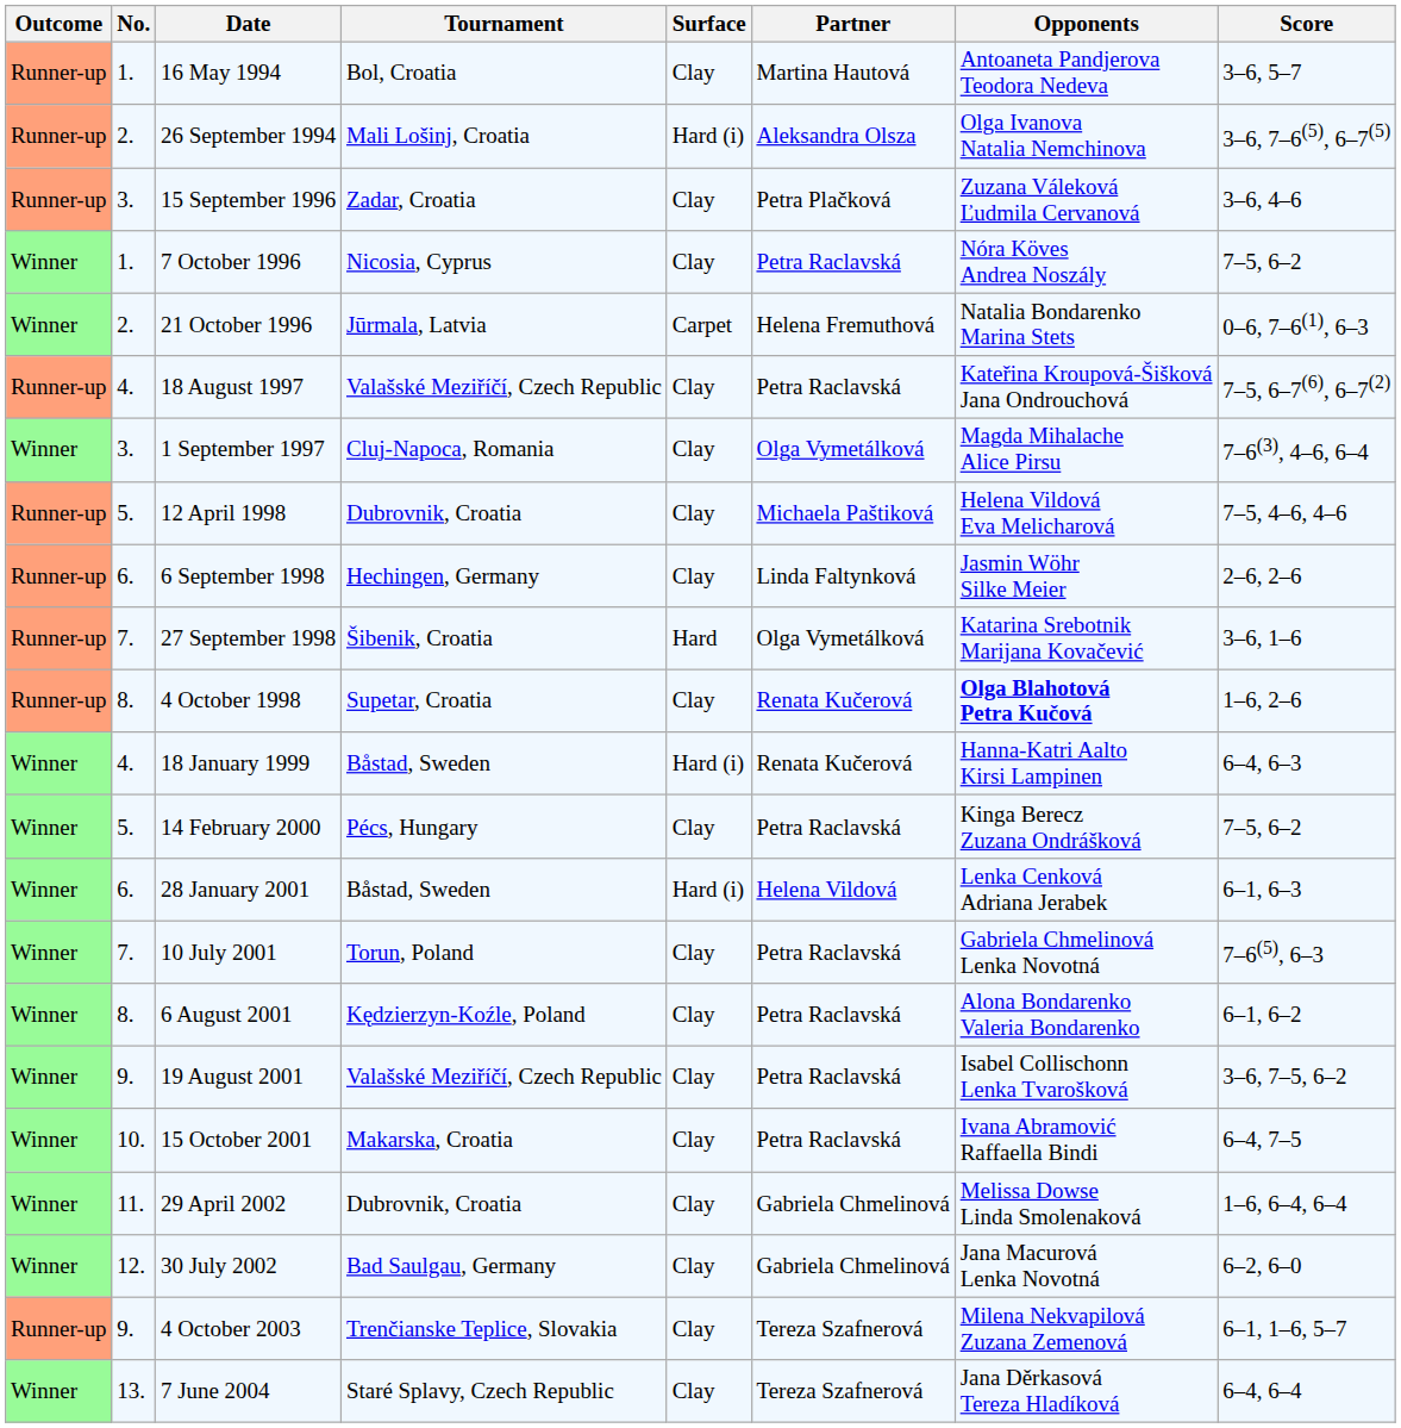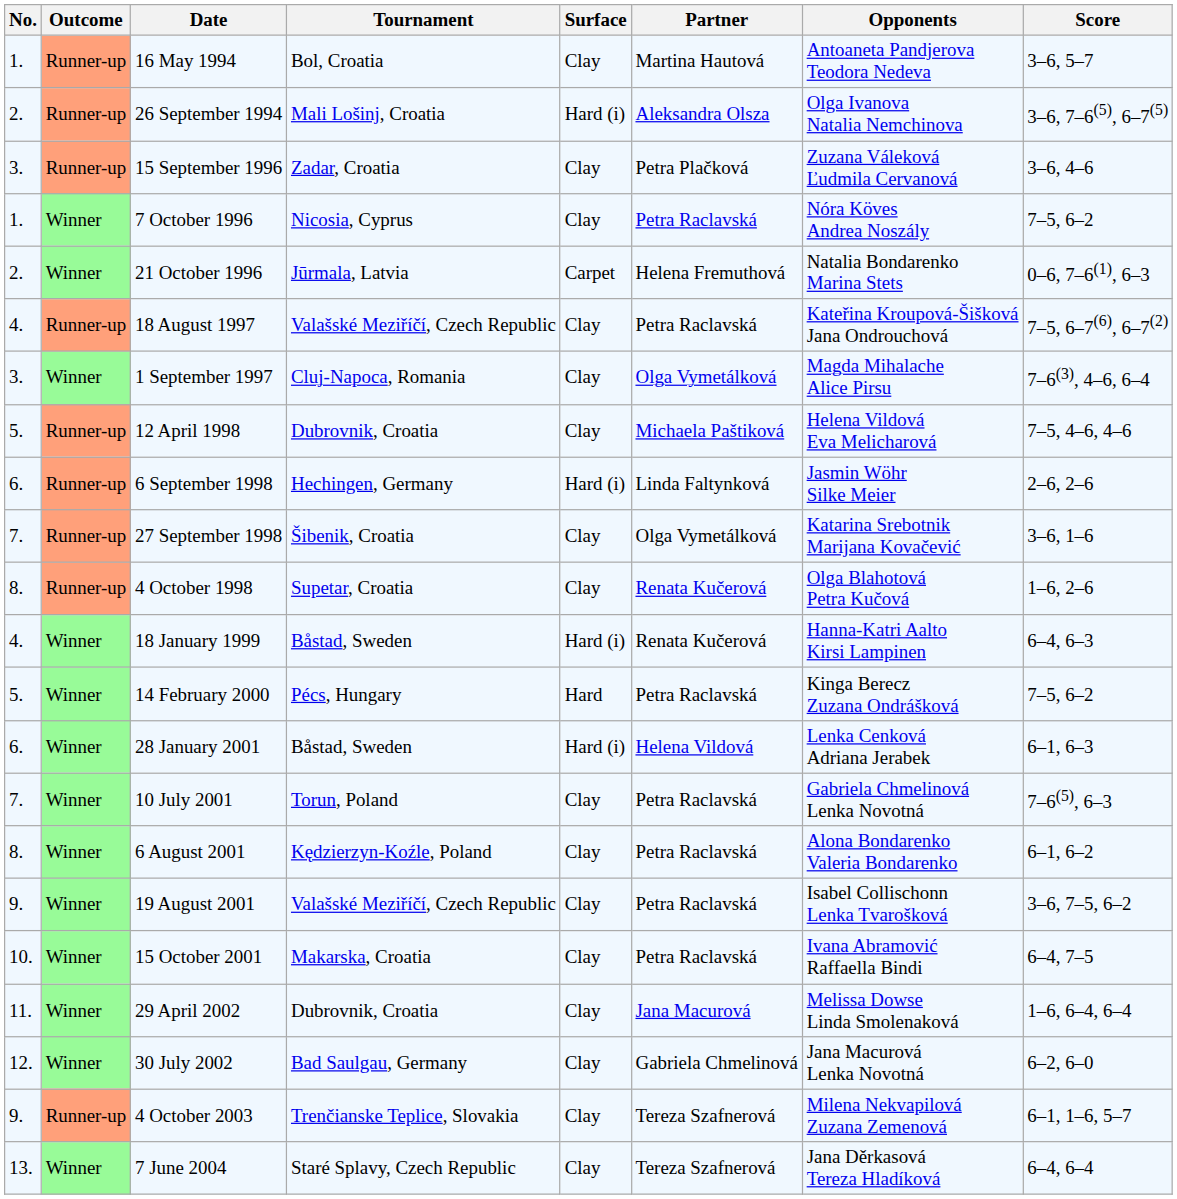 <table class="sortable wikitable" style=font-size:97%>
 <tr>
+<th>No.</th>
 <th>Outcome</th>
-<th>No.</th>
 <th>Date</th>
 <th>Tournament</th>
 <th>Surface</th>
 <th>Partner</th>
 <th>Opponents</th>
 <th>Score</th>
 </tr>
 <tr style="background:#f0f8ff;">
+<td>1.</td>
 <td style="background:#ffa07a;">Runner-up</td>
-<td>1.</td>
 <td>16 May 1994</td>
 <td>Bol, Croatia</td>
 <td>Clay</td>
 <td> Martina Hautová</td>
 <td> <a href='#'>Antoaneta Pandjerova</a> <br>  <a href='#'>Teodora Nedeva</a></td>
 <td>3–6, 5–7</td>
 </tr>
 <tr style="background:#f0f8ff;">
+<td>2.</td>
 <td bgcolor="FFA07A">Runner-up</td>
-<td>2.</td>
 <td>26 September 1994</td>
 <td><a href='#'>Mali Lošinj</a>, Croatia</td>
 <td>Hard (i)</td>
 <td> <a href='#'>Aleksandra Olsza</a></td>
 <td> <a href='#'>Olga Ivanova</a> <br>  <a href='#'>Natalia Nemchinova</a></td>
 <td>3–6, 7–6<sup>(5)</sup>, 6–7<sup>(5)</sup></td>
 </tr>
 <tr style="background:#f0f8ff;">
+<td>3.</td>
 <td style="background:#ffa07a;">Runner-up</td>
-<td>3.</td>
 <td>15 September 1996</td>
 <td><a href='#'>Zadar</a>, Croatia</td>
 <td>Clay</td>
 <td> Petra Plačková</td>
 <td> <a href='#'>Zuzana Váleková</a> <br>  <a href='#'>Ľudmila Cervanová</a></td>
 <td>3–6, 4–6</td>
 </tr>
 <tr style="background:#f0f8ff;">
+<td>1.</td>
 <td style="background:#98fb98;">Winner</td>
-<td>1.</td>
 <td>7 October 1996</td>
 <td><a href='#'>Nicosia</a>, Cyprus</td>
 <td>Clay</td>
 <td> <a href='#'>Petra Raclavská</a></td>
 <td> <a href='#'>Nóra Köves</a> <br>  <a href='#'>Andrea Noszály</a></td>
 <td>7–5, 6–2</td>
 </tr>
 <tr style="background:#f0f8ff;">
+<td>2.</td>
 <td style="background:#98fb98;">Winner</td>
-<td>2.</td>
 <td>21 October 1996</td>
 <td><a href='#'>Jūrmala</a>, Latvia</td>
 <td>Carpet</td>
 <td> Helena Fremuthová</td>
 <td> Natalia Bondarenko <br>  <a href='#'>Marina Stets</a></td>
 <td>0–6, 7–6<sup>(1)</sup>, 6–3</td>
 </tr>
 <tr style="background:#f0f8ff;">
+<td>4.</td>
 <td style="background:#ffa07a;">Runner-up</td>
-<td>4.</td>
 <td>18 August 1997</td>
 <td><a href='#'>Valašské Meziříčí</a>, Czech Republic</td>
 <td>Clay</td>
 <td> Petra Raclavská</td>
 <td> <a href='#'>Kateřina Kroupová-Šišková</a> <br>  Jana Ondrouchová</td>
 <td>7–5, 6–7<sup>(6)</sup>, 6–7<sup>(2)</sup></td>
 </tr>
 <tr style="background:#f0f8ff;">
+<td>3.</td>
 <td style="background:#98fb98;">Winner</td>
-<td>3.</td>
 <td>1 September 1997</td>
 <td><a href='#'>Cluj-Napoca</a>, Romania</td>
 <td>Clay</td>
 <td> <a href='#'>Olga Vymetálková</a></td>
 <td> <a href='#'>Magda Mihalache</a> <br>  <a href='#'>Alice Pirsu</a></td>
 <td>7–6<sup>(3)</sup>, 4–6, 6–4</td>
 </tr>
 <tr style="background:#f0f8ff;">
+<td>5.</td>
 <td style="background:#ffa07a;">Runner-up</td>
-<td>5.</td>
 <td>12 April 1998</td>
 <td><a href='#'>Dubrovnik</a>, Croatia</td>
 <td>Clay</td>
 <td> <a href='#'>Michaela Paštiková</a></td>
 <td> <a href='#'>Helena Vildová</a> <br>  <a href='#'>Eva Melicharová</a></td>
 <td>7–5, 4–6, 4–6</td>
 </tr>
 <tr style="background:#f0f8ff;">
+<td>6.</td>
 <td style="background:#ffa07a;">Runner-up</td>
-<td>6.</td>
 <td>6 September 1998</td>
 <td><a href='#'>Hechingen</a>, Germany</td>
-<td>Clay</td>
+<td>Hard (i)</td>
 <td> Linda Faltynková</td>
 <td> <a href='#'>Jasmin Wöhr</a> <br>  <a href='#'>Silke Meier</a></td>
 <td>2–6, 2–6</td>
 </tr>
 <tr style="background:#f0f8ff;">
+<td>7.</td>
 <td style="background:#ffa07a;">Runner-up</td>
-<td>7.</td>
 <td>27 September 1998</td>
 <td><a href='#'>Šibenik</a>, Croatia</td>
-<td>Hard</td>
+<td>Clay</td>
 <td> Olga Vymetálková</td>
 <td> <a href='#'>Katarina Srebotnik</a> <br>  <a href='#'>Marijana Kovačević</a></td>
 <td>3–6, 1–6</td>
 </tr>
 <tr style="background:#f0f8ff;">
+<td>8.</td>
 <td style="background:#ffa07a;">Runner-up</td>
-<td>8.</td>
 <td>4 October 1998</td>
 <td><a href='#'>Supetar</a>, Croatia</td>
 <td>Clay</td>
 <td> <a href='#'>Renata Kučerová</a></td>
-<td><strong> <a href='#'>Olga Blahotová</a> <br>  <a href='#'>Petra Kučová</a></strong></td>
+<td> <a href='#'>Olga Blahotová</a> <br>  <a href='#'>Petra Kučová</a></td>
 <td>1–6, 2–6</td>
 </tr>
 <tr style="background:#f0f8ff;">
+<td>4.</td>
 <td style="background:#98fb98;">Winner</td>
-<td>4.</td>
 <td>18 January 1999</td>
 <td><a href='#'>Båstad</a>, Sweden</td>
 <td>Hard (i)</td>
 <td> Renata Kučerová</td>
 <td> <a href='#'>Hanna-Katri Aalto</a> <br>  <a href='#'>Kirsi Lampinen</a></td>
 <td>6–4, 6–3</td>
 </tr>
 <tr bgcolor=f0f8ff>
+<td>5.</td>
 <td style="background:#98fb98;">Winner</td>
-<td>5.</td>
 <td>14 February 2000</td>
 <td><a href='#'>Pécs</a>, Hungary</td>
-<td>Clay</td>
+<td>Hard</td>
 <td> Petra Raclavská</td>
 <td> Kinga Berecz <br>  <a href='#'>Zuzana Ondrášková</a></td>
 <td>7–5, 6–2</td>
 </tr>
 <tr style="background:#f0f8ff;">
+<td>6.</td>
 <td bgcolor="98FB98">Winner</td>
-<td>6.</td>
 <td>28 January 2001</td>
 <td>Båstad, Sweden</td>
 <td>Hard (i)</td>
 <td> <a href='#'>Helena Vildová</a></td>
 <td> <a href='#'>Lenka Cenková</a> <br>  Adriana Jerabek</td>
 <td>6–1, 6–3</td>
 </tr>
 <tr style="background:#f0f8ff;">
+<td>7.</td>
 <td bgcolor=98FB98>Winner</td>
-<td>7.</td>
 <td>10 July 2001</td>
 <td><a href='#'>Torun</a>, Poland</td>
 <td>Clay</td>
 <td> Petra Raclavská</td>
 <td> <a href='#'>Gabriela Chmelinová</a> <br>  Lenka Novotná</td>
 <td>7–6<sup>(5)</sup>, 6–3</td>
 </tr>
 <tr style="background:#f0f8ff;">
+<td>8.</td>
 <td bgcolor=98FB98>Winner</td>
-<td>8.</td>
 <td>6 August 2001</td>
 <td><a href='#'>Kędzierzyn-Koźle</a>, Poland</td>
 <td>Clay</td>
 <td> Petra Raclavská</td>
 <td> <a href='#'>Alona Bondarenko</a> <br>  <a href='#'>Valeria Bondarenko</a></td>
 <td>6–1, 6–2</td>
 </tr>
 <tr style="background:#f0f8ff;">
+<td>9.</td>
 <td bgcolor=98FB98>Winner</td>
-<td>9.</td>
 <td>19 August 2001</td>
 <td><a href='#'>Valašské Meziříčí</a>, Czech Republic</td>
 <td>Clay</td>
 <td> Petra Raclavská</td>
 <td> Isabel Collischonn <br>  <a href='#'>Lenka Tvarošková</a></td>
 <td>3–6, 7–5, 6–2</td>
 </tr>
 <tr style="background:#f0f8ff;">
+<td>10.</td>
 <td bgcolor=98FB98>Winner</td>
-<td>10.</td>
 <td>15 October 2001</td>
 <td><a href='#'>Makarska</a>, Croatia</td>
 <td>Clay</td>
 <td> Petra Raclavská</td>
 <td> <a href='#'>Ivana Abramović</a> <br>  Raffaella Bindi</td>
 <td>6–4, 7–5</td>
 </tr>
 <tr style="background:#f0f8ff;">
+<td>11.</td>
 <td bgcolor=98FB98>Winner</td>
-<td>11.</td>
 <td>29 April 2002</td>
 <td>Dubrovnik, Croatia</td>
 <td>Clay</td>
-<td> Gabriela Chmelinová</td>
+<td> <a href='#'>Jana Macurová</a></td>
 <td> <a href='#'>Melissa Dowse</a> <br>  Linda Smolenaková</td>
 <td>1–6, 6–4, 6–4</td>
 </tr>
 <tr style="background:#f0f8ff;">
+<td>12.</td>
 <td bgcolor=98FB98>Winner</td>
-<td>12.</td>
 <td>30 July 2002</td>
 <td><a href='#'>Bad Saulgau</a>, Germany</td>
 <td>Clay</td>
 <td> Gabriela Chmelinová</td>
 <td> Jana Macurová <br>   Lenka Novotná</td>
 <td>6–2, 6–0</td>
 </tr>
 <tr style="background:#f0f8ff;">
+<td>9.</td>
 <td bgcolor="FFA07A">Runner-up</td>
-<td>9.</td>
 <td>4 October 2003</td>
 <td><a href='#'>Trenčianske Teplice</a>, Slovakia</td>
 <td>Clay</td>
 <td> Tereza Szafnerová</td>
 <td> <a href='#'>Milena Nekvapilová</a> <br>  <a href='#'>Zuzana Zemenová</a></td>
 <td>6–1, 1–6, 5–7</td>
 </tr>
 <tr style="background:#f0f8ff;">
+<td>13.</td>
 <td bgcolor=98FB98>Winner</td>
-<td>13.</td>
 <td>7 June 2004</td>
 <td>Staré Splavy, Czech Republic</td>
 <td>Clay</td>
 <td> Tereza Szafnerová</td>
 <td> Jana Děrkasová <br>  <a href='#'>Tereza Hladíková</a></td>
 <td>6–4, 6–4</td>
 </tr>
 </table>
